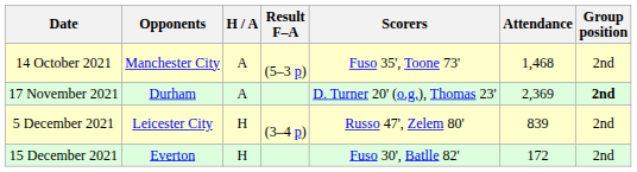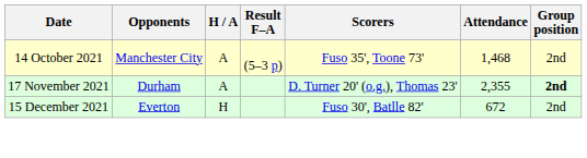 <table class="wikitable" style="text-align:center">
 <tr>
 <th>Date</th>
 <th>Opponents</th>
 <th>H / A</th>
 <th>Result<br>F–A</th>
 <th>Scorers</th>
 <th>Attendance</th>
 <th>Group<br>position</th>
 </tr>
 <tr bgcolor=#ffffcc>
 <td>14 October 2021</td>
 <td><a href='#'>Manchester City</a></td>
 <td>A</td>
 <td><br>(5–3 <a href='#'>p</a>)</td>
 <td><a href='#'>Fuso</a> 35', <a href='#'>Toone</a> 73'</td>
 <td>1,468</td>
 <td>2nd</td>
 </tr>
 <tr bgcolor=#ddffdd>
 <td>17 November 2021</td>
 <td><a href='#'>Durham</a></td>
 <td>A</td>
 <td></td>
 <td><a href='#'>D. Turner</a> 20' (<a href='#'>o.g.</a>), <a href='#'>Thomas</a> 23'</td>
-<td>2,369</td>
+<td>2,355</td>
 <td><strong>2nd</strong></td>
-</tr>
-<tr bgcolor=#ffffcc>
-<td>5 December 2021</td>
-<td><a href='#'>Leicester City</a></td>
-<td>H</td>
-<td><br>(3–4 <a href='#'>p</a>)</td>
-<td><a href='#'>Russo</a> 47', <a href='#'>Zelem</a> 80'</td>
-<td>839</td>
-<td>2nd</td>
 </tr>
 <tr bgcolor=#ddffdd>
 <td>15 December 2021</td>
 <td><a href='#'>Everton</a></td>
 <td>H</td>
 <td></td>
 <td><a href='#'>Fuso</a> 30', <a href='#'>Batlle</a> 82'</td>
-<td>172</td>
+<td>672</td>
 <td>2nd</td>
 </tr>
 </table>
